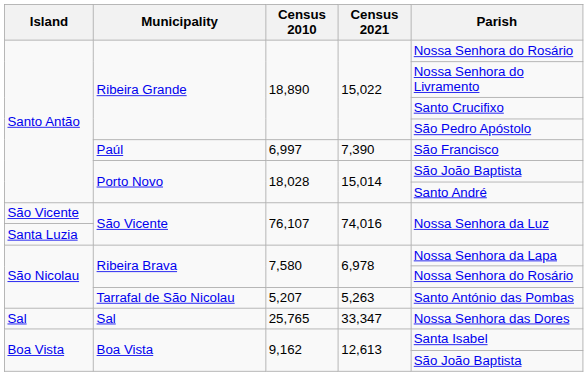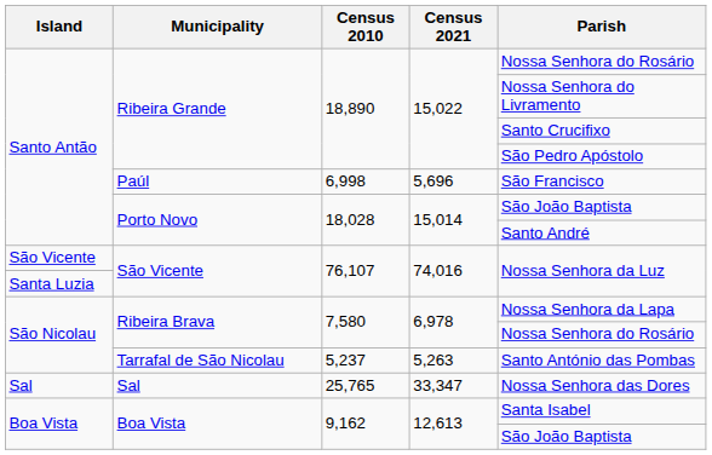 <table class="wikitable">
 <tr>
 <th style="width:100px;">Island</th>
 <th style="width:200px;">Municipality</th>
 <th style="width:80px;">Census 2010</th>
 <th style="width:80px;">Census 2021</th>
 <th style="width:200px;">Parish</th>
 </tr>
 <tr>
 <td rowspan=7><a href='#'>Santo Antão</a></td>
 <td rowspan=4><a href='#'>Ribeira Grande</a></td>
 <td rowspan=4>18,890</td>
 <td rowspan=4>15,022</td>
 <td><a href='#'>Nossa Senhora do Rosário</a></td>
 </tr>
 <tr>
 <td><a href='#'>Nossa Senhora do Livramento</a></td>
 </tr>
 <tr>
 <td><a href='#'>Santo Crucifixo</a></td>
 </tr>
 <tr>
 <td><a href='#'>São Pedro Apóstolo</a></td>
 </tr>
 <tr>
 <td><a href='#'>Paúl</a></td>
-<td>6,997</td>
-<td>7,390</td>
+<td>6,998</td>
+<td>5,696</td>
 <td><a href='#'>São Francisco</a></td>
 </tr>
 <tr>
 <td rowspan="2"><a href='#'>Porto Novo</a></td>
 <td rowspan="2">18,028</td>
 <td rowspan="2">15,014</td>
 <td><a href='#'>São João Baptista</a></td>
 </tr>
 <tr>
 <td><a href='#'>Santo André</a></td>
 </tr>
 <tr>
 <td><a href='#'>São Vicente</a></td>
 <td rowspan="2"><a href='#'>São Vicente</a></td>
 <td rowspan="2">76,107</td>
 <td rowspan="2">74,016</td>
 <td rowspan="2"><a href='#'>Nossa Senhora da Luz</a></td>
 </tr>
 <tr>
 <td><a href='#'>Santa Luzia</a></td>
 </tr>
 <tr>
 <td rowspan="3"><a href='#'>São Nicolau</a></td>
 <td rowspan="2"><a href='#'>Ribeira Brava</a></td>
 <td rowspan="2">7,580</td>
 <td rowspan="2">6,978</td>
 <td><a href='#'>Nossa Senhora da Lapa</a></td>
 </tr>
 <tr>
 <td><a href='#'>Nossa Senhora do Rosário</a></td>
 </tr>
 <tr>
 <td><a href='#'>Tarrafal de São Nicolau</a></td>
-<td>5,207</td>
+<td>5,237</td>
 <td>5,263</td>
 <td><a href='#'>Santo António das Pombas</a></td>
 </tr>
 <tr>
 <td><a href='#'>Sal</a></td>
 <td><a href='#'>Sal</a></td>
 <td>25,765</td>
 <td>33,347</td>
 <td><a href='#'>Nossa Senhora das Dores</a></td>
 </tr>
 <tr>
 <td rowspan="2"><a href='#'>Boa Vista</a></td>
 <td rowspan="2"><a href='#'>Boa Vista</a></td>
 <td rowspan="2">9,162</td>
 <td rowspan="2">12,613</td>
 <td><a href='#'>Santa Isabel</a></td>
 </tr>
 <tr>
 <td><a href='#'>São João Baptista</a></td>
 </tr>
 </table>
